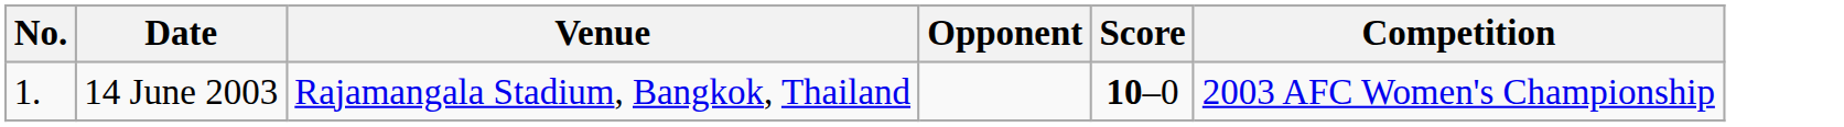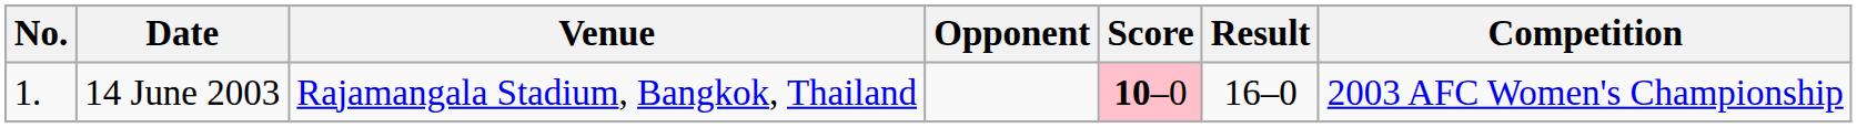 <table class="wikitable">
 <tr>
 <th>No.</th>
 <th>Date</th>
 <th>Venue</th>
 <th>Opponent</th>
 <th>Score</th>
+<th>Result</th>
 <th>Competition</th>
 </tr>
 <tr>
 <td>1.</td>
 <td>14 June 2003</td>
 <td><a href='#'>Rajamangala Stadium</a>, <a href='#'>Bangkok</a>, <a href='#'>Thailand</a></td>
 <td></td>
-<td align=center><strong>10</strong>–0</td>
+<td align=center style="background: pink;"><strong>10</strong>–0</td>
+<td align=center>16–0</td>
 <td><a href='#'>2003 AFC Women's Championship</a></td>
 </tr>
 </table>
